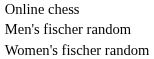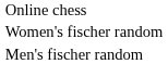 <table>
 <tr>
 <td>Online chess</td>
+<td></td>
+<td></td>
+<td></td>
+</tr>
+<tr>
+<td>Women's fischer random</td>
 <td></td>
 <td></td>
 <td></td>
 </tr>
 <tr>
 <td>Men's fischer random</td>
 <td></td>
 <td></td>
 <td></td>
 </tr>
-<tr>
-<td>Women's fischer random</td>
-<td></td>
-<td></td>
-<td></td>
-</tr>
 </table>
